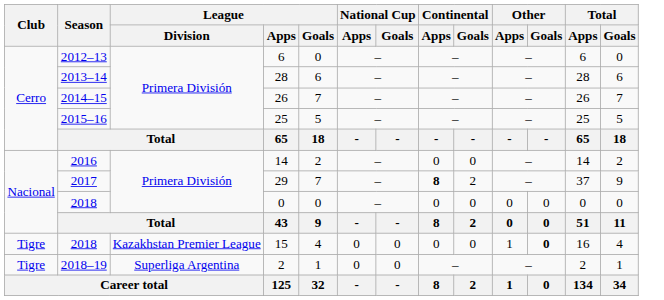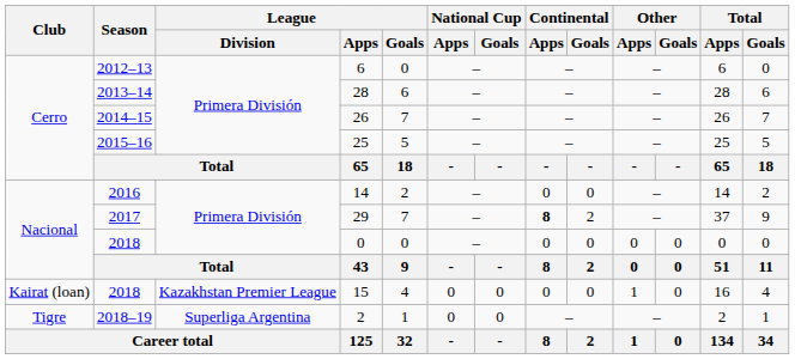 <table class="wikitable" style="text-align: center;">
 <tr>
 <th rowspan="2">Club</th>
 <th rowspan="2">Season</th>
 <th colspan="3">League</th>
 <th colspan="2">National Cup</th>
 <th colspan="2">Continental</th>
 <th colspan="2">Other</th>
 <th colspan="2">Total</th>
 </tr>
 <tr>
 <th>Division</th>
 <th>Apps</th>
 <th>Goals</th>
 <th>Apps</th>
 <th>Goals</th>
 <th>Apps</th>
 <th>Goals</th>
 <th>Apps</th>
 <th>Goals</th>
 <th>Apps</th>
 <th>Goals</th>
 </tr>
 <tr>
 <td rowspan="5"><a href='#'>Cerro</a></td>
 <td><a href='#'>2012–13</a></td>
 <td rowspan="4"><a href='#'>Primera División</a></td>
 <td>6</td>
 <td>0</td>
 <td colspan="2">–</td>
 <td colspan="2">–</td>
 <td colspan="2">–</td>
 <td>6</td>
 <td>0</td>
 </tr>
 <tr>
 <td><a href='#'>2013–14</a></td>
 <td>28</td>
 <td>6</td>
 <td colspan="2">–</td>
 <td colspan="2">–</td>
 <td colspan="2">–</td>
 <td>28</td>
 <td>6</td>
 </tr>
 <tr>
 <td><a href='#'>2014–15</a></td>
 <td>26</td>
 <td>7</td>
 <td colspan="2">–</td>
 <td colspan="2">–</td>
 <td colspan="2">–</td>
 <td>26</td>
 <td>7</td>
 </tr>
 <tr>
 <td><a href='#'>2015–16</a></td>
 <td>25</td>
 <td>5</td>
 <td colspan="2">–</td>
 <td colspan="2">–</td>
 <td colspan="2">–</td>
 <td>25</td>
 <td>5</td>
 </tr>
 <tr>
 <th colspan="2">Total</th>
 <th>65</th>
 <th>18</th>
 <th>-</th>
 <th>-</th>
 <th>-</th>
 <th>-</th>
 <th>-</th>
 <th>-</th>
 <th>65</th>
 <th>18</th>
 </tr>
 <tr>
 <td rowspan="4"><a href='#'>Nacional</a></td>
 <td><a href='#'>2016</a></td>
 <td rowspan="3"><a href='#'>Primera División</a></td>
 <td>14</td>
 <td>2</td>
 <td colspan="2">–</td>
 <td>0</td>
 <td>0</td>
 <td colspan="2">–</td>
 <td>14</td>
 <td>2</td>
 </tr>
 <tr>
 <td><a href='#'>2017</a></td>
 <td>29</td>
 <td>7</td>
 <td colspan="2">–</td>
 <td><strong>8</strong></td>
 <td>2</td>
 <td colspan="2">–</td>
 <td>37</td>
 <td>9</td>
 </tr>
 <tr>
 <td><a href='#'>2018</a></td>
 <td>0</td>
 <td>0</td>
 <td colspan="2">–</td>
 <td>0</td>
 <td>0</td>
 <td>0</td>
 <td>0</td>
 <td>0</td>
 <td>0</td>
 </tr>
 <tr>
 <th colspan="2">Total</th>
 <th>43</th>
 <th>9</th>
 <th>-</th>
 <th>-</th>
 <th>8</th>
 <th>2</th>
 <th>0</th>
 <th>0</th>
 <th>51</th>
 <th>11</th>
 </tr>
 <tr>
-<td><a href='#'>Tigre</a></td>
+<td><a href='#'>Kairat</a> (loan)</td>
 <td><a href='#'>2018</a></td>
 <td><a href='#'>Kazakhstan Premier League</a></td>
 <td>15</td>
 <td>4</td>
 <td>0</td>
 <td>0</td>
 <td>0</td>
 <td>0</td>
 <td>1</td>
-<td><strong>0</strong></td>
+<td>0</td>
 <td>16</td>
 <td>4</td>
 </tr>
 <tr>
 <td><a href='#'>Tigre</a></td>
 <td><a href='#'>2018–19</a></td>
 <td><a href='#'>Superliga Argentina</a></td>
 <td>2</td>
 <td>1</td>
 <td>0</td>
 <td>0</td>
 <td colspan="2">–</td>
 <td colspan="2">–</td>
 <td>2</td>
 <td>1</td>
 </tr>
 <tr>
 <th colspan="3">Career total</th>
 <th>125</th>
 <th>32</th>
 <th>-</th>
 <th>-</th>
 <th>8</th>
 <th>2</th>
 <th>1</th>
 <th>0</th>
 <th>134</th>
 <th>34</th>
 </tr>
 </table>
